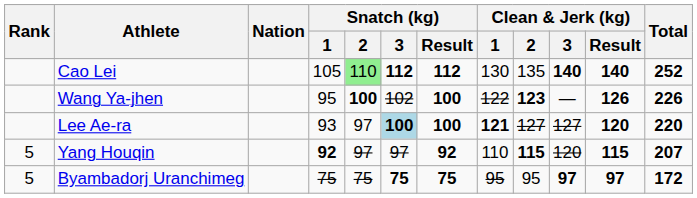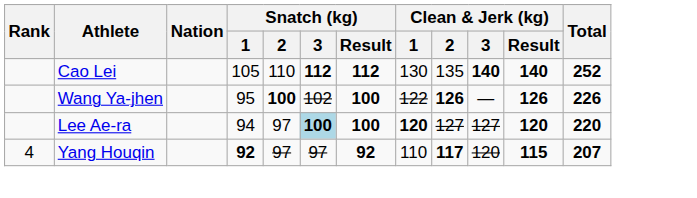 <table class="wikitable sortable" style="text-align:center;">
 <tr>
 <th rowspan=2>Rank</th>
 <th rowspan=2>Athlete</th>
 <th rowspan=2>Nation</th>
 <th colspan=4>Snatch (kg)</th>
 <th colspan=4>Clean & Jerk (kg)</th>
 <th rowspan=2>Total</th>
 </tr>
 <tr>
 <th>1</th>
 <th>2</th>
 <th>3</th>
 <th>Result</th>
 <th>1</th>
 <th>2</th>
 <th>3</th>
 <th>Result</th>
 </tr>
 <tr>
 <td></td>
 <td align=left><a href='#'>Cao Lei</a></td>
 <td align=left></td>
 <td>105</td>
-<td style="background: lightgreen;">110</td>
+<td>110</td>
 <td><strong>112</strong></td>
 <td><strong>112</strong></td>
 <td>130</td>
 <td>135</td>
 <td><strong>140</strong></td>
 <td><strong>140</strong></td>
 <td><strong>252</strong></td>
 </tr>
 <tr>
 <td></td>
 <td align=left><a href='#'>Wang Ya-jhen</a></td>
 <td align=left></td>
 <td>95</td>
 <td><strong>100</strong></td>
 <td><s>102</s></td>
 <td><strong>100</strong></td>
 <td><s>122</s></td>
-<td><strong>123</strong></td>
+<td><strong>126</strong></td>
 <td>—</td>
 <td><strong>126</strong></td>
 <td><strong>226</strong></td>
 </tr>
 <tr>
 <td></td>
 <td align=left><a href='#'>Lee Ae-ra</a></td>
 <td align=left></td>
-<td>93</td>
+<td>94</td>
 <td>97</td>
 <td style="background: lightblue;"><strong>100</strong></td>
 <td><strong>100</strong></td>
-<td><strong>121</strong></td>
+<td><strong>120</strong></td>
 <td><s>127</s></td>
 <td><s>127</s></td>
 <td><strong>120</strong></td>
 <td><strong>220</strong></td>
 </tr>
 <tr>
-<td>5</td>
+<td>4</td>
 <td align=left><a href='#'>Yang Houqin</a></td>
 <td align=left></td>
 <td><strong>92</strong></td>
 <td><s>97</s></td>
 <td><s>97</s></td>
 <td><strong>92</strong></td>
 <td>110</td>
-<td><strong>115</strong></td>
+<td><strong>117</strong></td>
 <td><s>120</s></td>
 <td><strong>115</strong></td>
 <td><strong>207</strong></td>
 </tr>
-<tr>
-<td>5</td>
-<td align=left><a href='#'>Byambadorj Uranchimeg</a></td>
-<td align=left></td>
-<td><s>75</s></td>
-<td><s>75</s></td>
-<td><strong>75</strong></td>
-<td><strong>75</strong></td>
-<td><s>95</s></td>
-<td>95</td>
-<td><strong>97</strong></td>
-<td><strong>97</strong></td>
-<td><strong>172</strong></td>
-</tr>
 </table>
